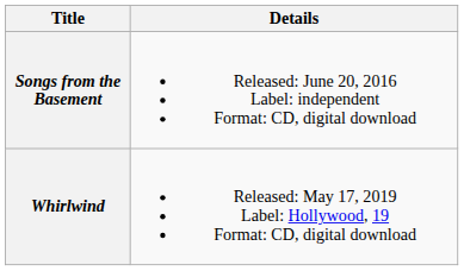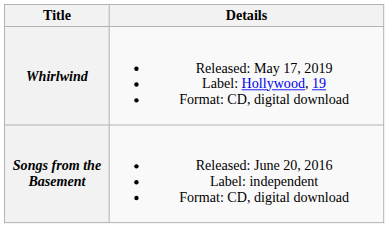 <table class="wikitable plainrowheaders" style="text-align:center;">
 <tr>
 <th scope="col" style="width:7em;">Title</th>
 <th scope="col" style="width:19em;">Details</th>
 </tr>
 <tr>
+<th scope="row"><em>Whirlwind</em></th>
+<td><br><ul><li>Released: May 17, 2019</li><li>Label: <a href='#'>Hollywood</a>, <a href='#'>19</a></li><li>Format: CD, digital download</li></ul></td>
+</tr>
+<tr>
 <th scope="row"><em>Songs from the Basement</em></th>
 <td><br><ul><li>Released: June 20, 2016</li><li>Label: independent</li><li>Format: CD, digital download</li></ul></td>
 </tr>
-<tr>
-<th scope="row"><em>Whirlwind</em></th>
-<td><br><ul><li>Released: May 17, 2019</li><li>Label: <a href='#'>Hollywood</a>, <a href='#'>19</a></li><li>Format: CD, digital download</li></ul></td>
-</tr>
 </table>
